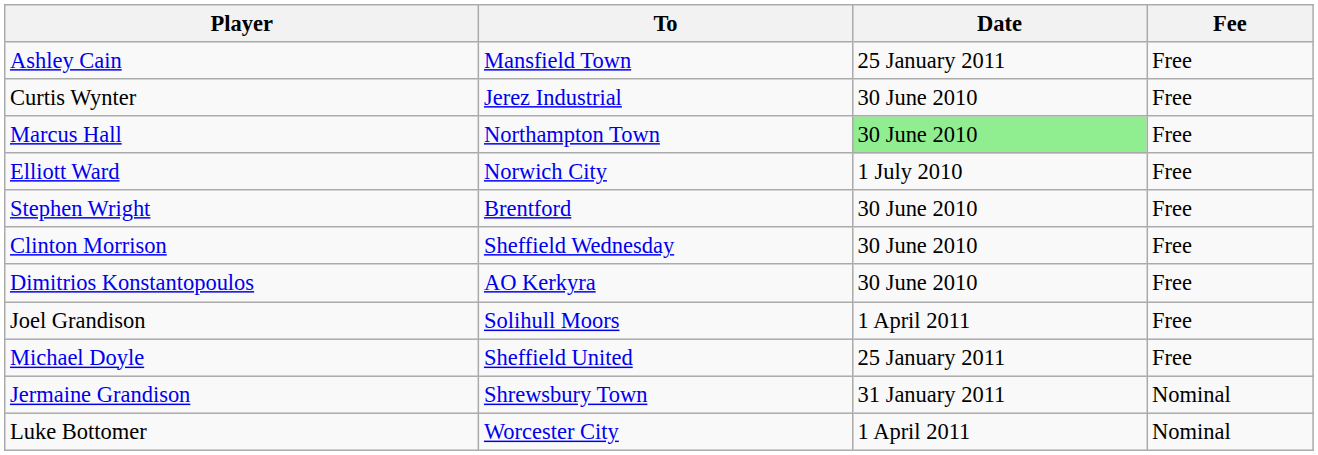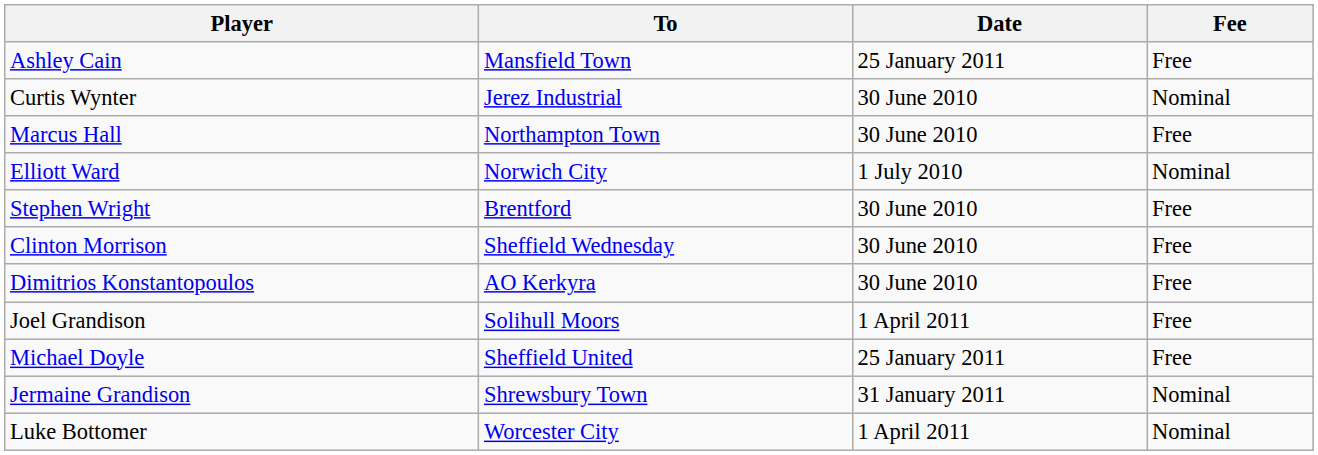 <table class="wikitable sortable" style="text-align:center; font-size:95%; width:70%; text-align:left">
 <tr>
 <th>Player</th>
 <th>To</th>
 <th>Date</th>
 <th>Fee</th>
 </tr>
 <tr>
 <td> <a href='#'>Ashley Cain</a></td>
 <td><a href='#'>Mansfield Town</a></td>
 <td>25 January 2011</td>
 <td>Free</td>
 </tr>
 <tr>
 <td> Curtis Wynter</td>
 <td><a href='#'>Jerez Industrial</a></td>
 <td>30 June 2010</td>
-<td>Free</td>
+<td>Nominal</td>
 </tr>
 <tr>
 <td> <a href='#'>Marcus Hall</a></td>
 <td><a href='#'>Northampton Town</a></td>
-<td style="background: lightgreen;">30 June 2010</td>
+<td>30 June 2010</td>
 <td>Free</td>
 </tr>
 <tr>
 <td> <a href='#'>Elliott Ward</a></td>
 <td><a href='#'>Norwich City</a></td>
 <td>1 July 2010</td>
-<td>Free</td>
+<td>Nominal</td>
 </tr>
 <tr>
 <td> <a href='#'>Stephen Wright</a></td>
 <td><a href='#'>Brentford</a></td>
 <td>30 June 2010</td>
 <td>Free</td>
 </tr>
 <tr>
 <td> <a href='#'>Clinton Morrison</a></td>
 <td><a href='#'>Sheffield Wednesday</a></td>
 <td>30 June 2010</td>
 <td>Free</td>
 </tr>
 <tr>
 <td> <a href='#'>Dimitrios Konstantopoulos</a></td>
 <td><a href='#'>AO Kerkyra</a></td>
 <td>30 June 2010</td>
 <td>Free</td>
 </tr>
 <tr>
 <td> Joel Grandison</td>
 <td><a href='#'>Solihull Moors</a></td>
 <td>1 April 2011</td>
 <td>Free</td>
 </tr>
 <tr>
 <td> <a href='#'>Michael Doyle</a></td>
 <td><a href='#'>Sheffield United</a></td>
 <td>25 January 2011</td>
 <td>Free</td>
 </tr>
 <tr>
 <td> <a href='#'>Jermaine Grandison</a></td>
 <td><a href='#'>Shrewsbury Town</a></td>
 <td>31 January 2011</td>
 <td>Nominal</td>
 </tr>
 <tr>
 <td> Luke Bottomer</td>
 <td><a href='#'>Worcester City</a></td>
 <td>1 April 2011</td>
 <td>Nominal</td>
 </tr>
 </table>
